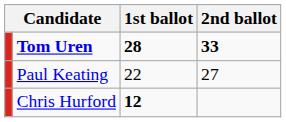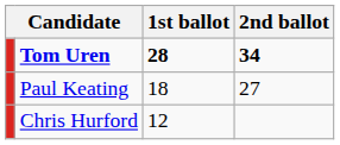 <table class="wikitable">
 <tr>
 <th colspan="2">Candidate</th>
 <th>1st ballot</th>
 <th>2nd ballot</th>
 </tr>
 <tr>
 <td style="background:#DC241F"></td>
 <td><strong><a href='#'>Tom Uren</a></strong></td>
 <td><strong>28</strong></td>
-<td><strong>33</strong></td>
+<td><strong>34</strong></td>
 </tr>
 <tr>
 <td style="background:#DC241F"></td>
 <td><a href='#'>Paul Keating</a></td>
-<td>22</td>
+<td>18</td>
 <td>27</td>
 </tr>
 <tr>
 <td style="background:#DC241F"></td>
 <td><a href='#'>Chris Hurford</a></td>
-<td><strong>12</strong></td>
+<td>12</td>
 <td></td>
 </tr>
 </table>
